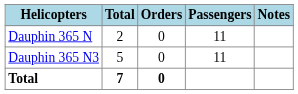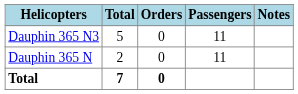 <table class="toccolours" border="1" cellpadding="3" style="border-collapse:collapse; margin:1em auto;">
 <tr bgcolor=lightblue>
 <th>Helicopters</th>
 <th>Total</th>
 <th>Orders</th>
 <th>Passengers</th>
 <th>Notes</th>
 </tr>
 <tr>
-<td><a href='#'>Dauphin 365 N</a></td>
-<td align="center">2</td>
+<td><a href='#'>Dauphin 365 N3</a></td>
+<td align="center">5</td>
 <td align="center">0</td>
 <td align="center">11</td>
 <td></td>
 </tr>
 <tr>
-<td><a href='#'>Dauphin 365 N3</a></td>
-<td align="center">5</td>
+<td><a href='#'>Dauphin 365 N</a></td>
+<td align="center">2</td>
 <td align="center">0</td>
 <td align="center">11</td>
 <td></td>
 </tr>
 <tr>
 <td><strong>Total</strong></td>
 <th>7</th>
 <th>0</th>
 <th></th>
 <th></th>
 </tr>
 </table>
